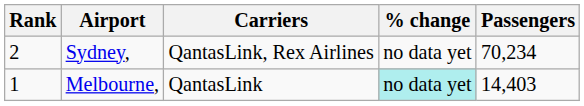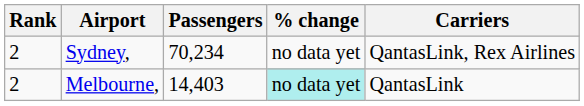 <table class="wikitable sortable" style="font-size: 100%" width=align=>
 <tr>
 <th>Rank</th>
 <th>Airport</th>
+<th>Passengers</th>
+<th>% change</th>
 <th>Carriers</th>
-<th>% change</th>
-<th>Passengers</th>
 </tr>
 <tr>
 <td>2</td>
 <td><a href='#'>Sydney</a>, </td>
+<td>70,234</td>
+<td>no data yet</td>
 <td>QantasLink, Rex Airlines</td>
-<td>no data yet</td>
-<td>70,234</td>
 </tr>
 <tr>
-<td>1</td>
+<td>2</td>
 <td><a href='#'>Melbourne</a>, </td>
+<td>14,403</td>
+<td style="background: paleturquoise;">no data yet</td>
 <td>QantasLink</td>
-<td style="background: paleturquoise;">no data yet</td>
-<td>14,403</td>
 </tr>
 </table>
